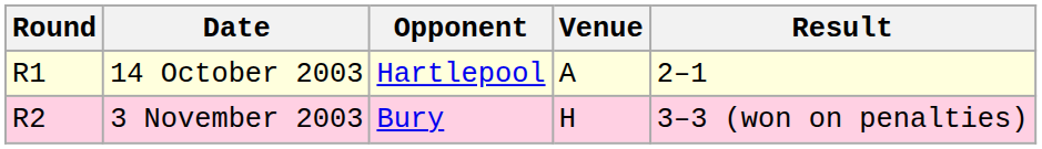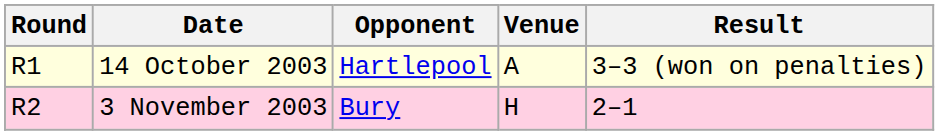 <table class="wikitable">
 <tr>
 <th>Round</th>
 <th>Date</th>
 <th>Opponent</th>
 <th>Venue</th>
 <th>Result</th>
 </tr>
 <tr style="background-color: #ffffdd;">
 <td>R1</td>
 <td>14 October 2003</td>
 <td><a href='#'>Hartlepool</a></td>
 <td>A</td>
-<td>2–1</td>
+<td>3–3 (won on penalties)</td>
 </tr>
 <tr style="background-color: #ffd0e3;">
 <td>R2</td>
 <td>3 November 2003</td>
 <td><a href='#'>Bury</a></td>
 <td>H</td>
-<td>3–3 (won on penalties)</td>
+<td>2–1</td>
 </tr>
 </table>
